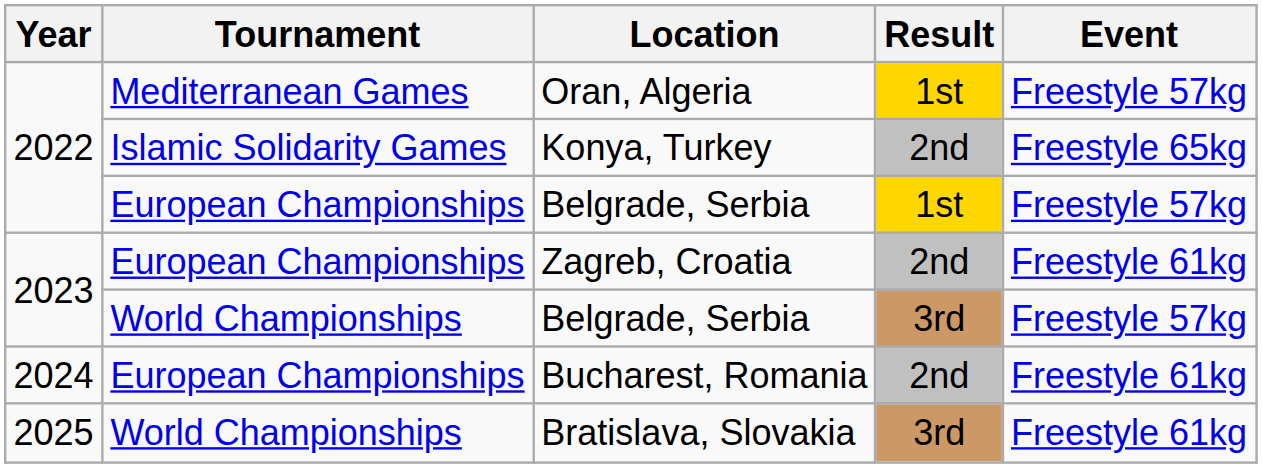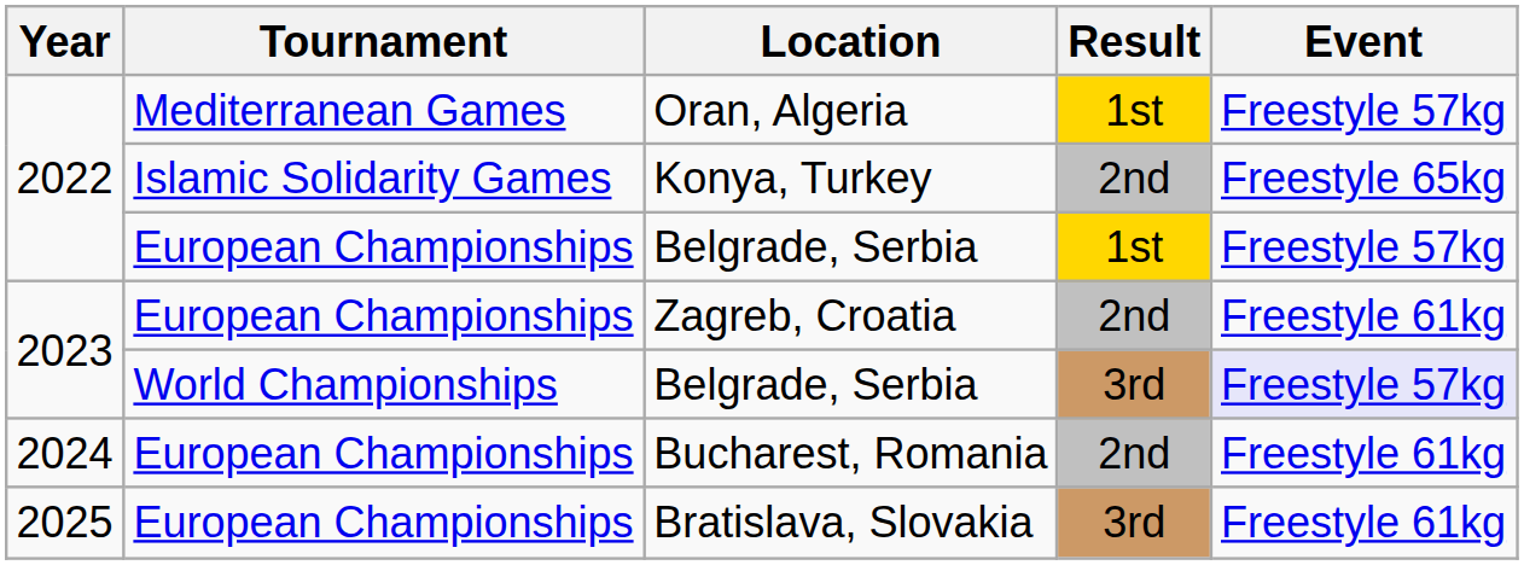 <table class="wikitable" style="font-size:95%;">
 <tr>
 <th>Year</th>
 <th>Tournament</th>
 <th>Location</th>
 <th>Result</th>
 <th>Event</th>
 </tr>
 <tr>
 <td rowspan=3>2022</td>
 <td><a href='#'>Mediterranean Games</a></td>
 <td>Oran, Algeria</td>
 <td align="center" bgcolor="gold">1st</td>
 <td><a href='#'>Freestyle 57kg</a></td>
 </tr>
 <tr>
 <td><a href='#'>Islamic Solidarity Games</a></td>
 <td>Konya, Turkey</td>
 <td align="center" bgcolor="silver">2nd</td>
 <td><a href='#'>Freestyle 65kg</a></td>
 </tr>
 <tr>
 <td><a href='#'>European Championships</a></td>
 <td>Belgrade, Serbia</td>
 <td align="center" bgcolor="gold">1st</td>
 <td><a href='#'>Freestyle 57kg</a></td>
 </tr>
 <tr>
 <td rowspan=2>2023</td>
 <td><a href='#'>European Championships</a></td>
 <td>Zagreb, Croatia</td>
 <td align="center" bgcolor="silver">2nd</td>
 <td><a href='#'>Freestyle 61kg</a></td>
 </tr>
 <tr>
 <td><a href='#'>World Championships</a></td>
 <td>Belgrade, Serbia</td>
 <td align="center" bgcolor="cc9966">3rd</td>
-<td><a href='#'>Freestyle 57kg</a></td>
+<td style="background: lavender;"><a href='#'>Freestyle 57kg</a></td>
 </tr>
 <tr>
 <td>2024</td>
 <td><a href='#'>European Championships</a></td>
 <td>Bucharest, Romania</td>
 <td align="center" bgcolor="silver">2nd</td>
 <td><a href='#'>Freestyle 61kg</a></td>
 </tr>
 <tr>
 <td>2025</td>
-<td><a href='#'>World Championships</a></td>
+<td><a href='#'>European Championships</a></td>
 <td>Bratislava, Slovakia</td>
 <td align="center" bgcolor="cc9966">3rd</td>
 <td><a href='#'>Freestyle 61kg</a></td>
 </tr>
 </table>
